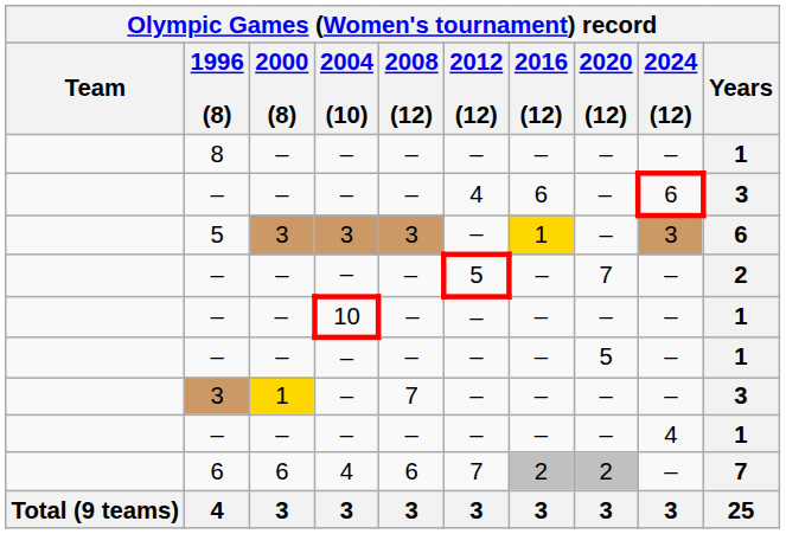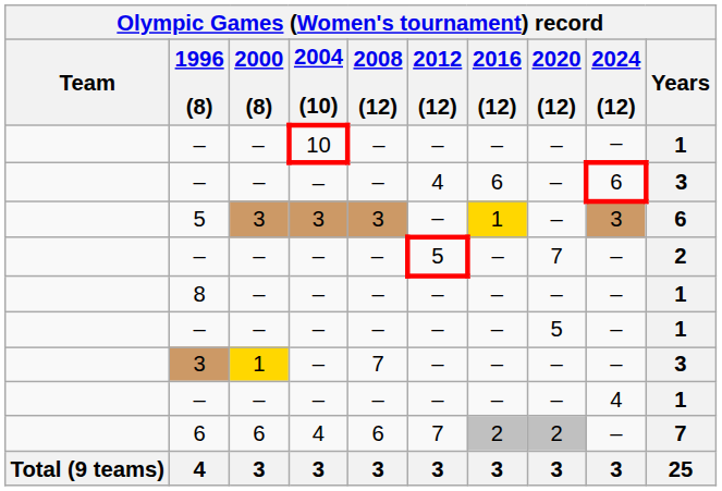 <table class="wikitable" style="text-align:center; font-size:85%;">
 <tr>
 <th colspan=10><a href='#'>Olympic Games</a> (<a href='#'>Women's tournament</a>) record</th>
 </tr>
 <tr>
 <th>Team</th>
 <th><a href='#'>1996</a><br><br>(8)</th>
 <th><a href='#'>2000</a><br><br>(8)</th>
 <th><a href='#'>2004</a><br><br>(10)</th>
 <th><a href='#'>2008</a><br><br>(12)</th>
 <th><a href='#'>2012</a><br><br>(12)</th>
 <th><a href='#'>2016</a><br><br>(12)</th>
 <th><a href='#'>2020</a><br><br>(12)</th>
 <th><a href='#'>2024</a><br><br>(12)</th>
 <th>Years</th>
 </tr>
 <tr>
 <td align=left></td>
-<td>8</td>
 <td>–</td>
 <td>–</td>
+<td style="border:3px solid red">10</td>
 <td>–</td>
 <td>–</td>
 <td>–</td>
 <td>–</td>
 <td>–</td>
 <th>1</th>
 </tr>
 <tr>
 <td align=left></td>
 <td>–</td>
 <td>–</td>
 <td>–</td>
 <td>–</td>
 <td>4</td>
 <td>6</td>
 <td>–</td>
 <td style="border:3px solid red">6</td>
 <th>3</th>
 </tr>
 <tr>
 <td align=left></td>
 <td>5</td>
 <td style="background:#c96;">3</td>
 <td style="background:#c96;">3</td>
 <td style="background:#c96;">3</td>
 <td>–</td>
 <td bgcolor=gold>1</td>
 <td>–</td>
 <td style="background:#c96;">3</td>
 <th>6</th>
 </tr>
 <tr>
 <td align=left></td>
 <td>–</td>
 <td>–</td>
 <td>–</td>
 <td>–</td>
 <td style="border:3px solid red">5</td>
 <td>–</td>
 <td>7</td>
 <td>–</td>
 <th>2</th>
 </tr>
 <tr>
 <td align=left></td>
+<td>8</td>
 <td>–</td>
 <td>–</td>
-<td style="border:3px solid red">10</td>
 <td>–</td>
 <td>–</td>
 <td>–</td>
 <td>–</td>
 <td>–</td>
 <th>1</th>
 </tr>
 <tr>
 <td align=left></td>
 <td>–</td>
 <td>–</td>
 <td>–</td>
 <td>–</td>
 <td>–</td>
 <td>–</td>
 <td>5</td>
 <td>–</td>
 <th>1</th>
 </tr>
 <tr>
 <td align=left></td>
 <td style="background:#c96;">3</td>
 <td bgcolor=gold>1</td>
 <td>–</td>
 <td>7</td>
 <td>–</td>
 <td>–</td>
 <td>–</td>
 <td>–</td>
 <th>3</th>
 </tr>
 <tr>
 <td align=left></td>
 <td>–</td>
 <td>–</td>
 <td>–</td>
 <td>–</td>
 <td>–</td>
 <td>–</td>
 <td>–</td>
 <td>4</td>
 <th>1</th>
 </tr>
 <tr>
 <td align=left></td>
 <td>6</td>
 <td>6</td>
 <td>4</td>
 <td>6</td>
 <td>7</td>
 <td style="background:silver;">2</td>
 <td style="background:silver;">2</td>
 <td>–</td>
 <th>7</th>
 </tr>
 <tr>
 <th align=left>Total (9 teams)</th>
 <th>4</th>
 <th>3</th>
 <th>3</th>
 <th>3</th>
 <th>3</th>
 <th>3</th>
 <th>3</th>
 <th>3</th>
 <th>25</th>
 </tr>
 </table>
